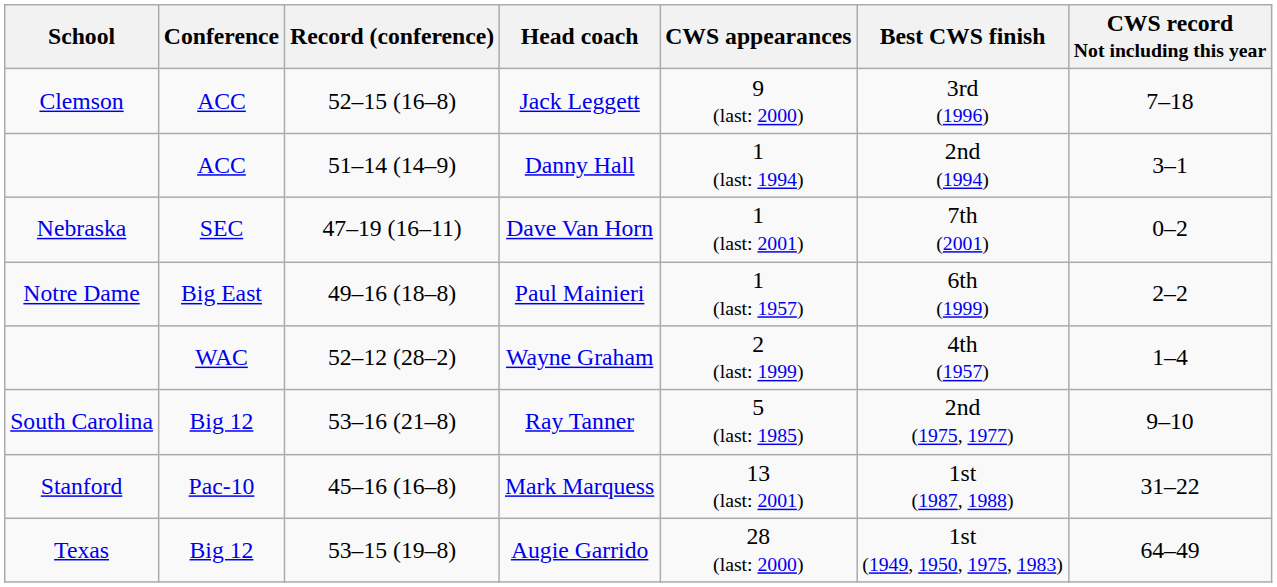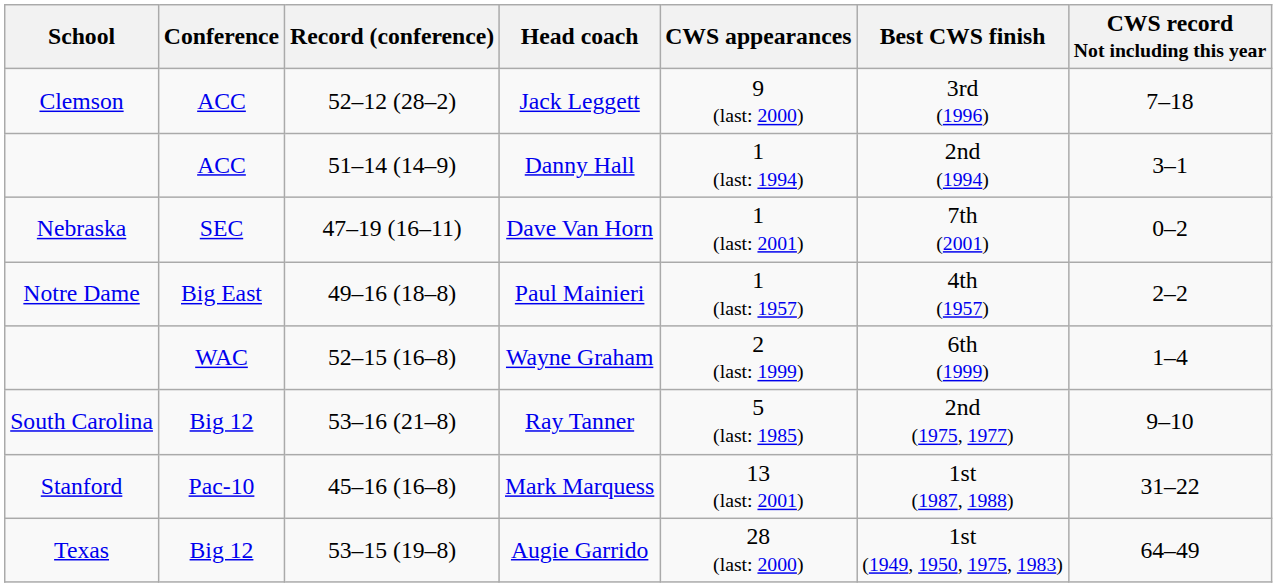 <table class="wikitable">
 <tr>
 <th>School</th>
 <th>Conference</th>
 <th>Record (conference)</th>
 <th>Head coach</th>
 <th>CWS appearances</th>
 <th>Best CWS finish</th>
 <th>CWS record<br><small>Not including this year</small></th>
 </tr>
 <tr align=center>
 <td><a href='#'>Clemson</a></td>
 <td><a href='#'>ACC</a></td>
-<td>52–15 (16–8)</td>
+<td>52–12 (28–2)</td>
 <td><a href='#'>Jack Leggett</a></td>
 <td>9<br><small>(last: <a href='#'>2000</a>)</small></td>
 <td>3rd<br><small>(<a href='#'>1996</a>)</small></td>
 <td>7–18</td>
 </tr>
 <tr align=center>
 <td></td>
 <td><a href='#'>ACC</a></td>
 <td>51–14 (14–9)</td>
 <td><a href='#'>Danny Hall</a></td>
 <td>1<br><small>(last: <a href='#'>1994</a>)</small></td>
 <td>2nd<br><small>(<a href='#'>1994</a>)</small></td>
 <td>3–1</td>
 </tr>
 <tr align=center>
 <td><a href='#'>Nebraska</a></td>
 <td><a href='#'>SEC</a></td>
 <td>47–19 (16–11)</td>
 <td><a href='#'>Dave Van Horn</a></td>
 <td>1<br><small>(last: <a href='#'>2001</a>)</small></td>
 <td>7th<br><small>(<a href='#'>2001</a>)</small></td>
 <td>0–2</td>
 </tr>
 <tr align=center>
 <td><a href='#'>Notre Dame</a></td>
 <td><a href='#'>Big East</a></td>
 <td>49–16 (18–8)</td>
 <td><a href='#'>Paul Mainieri</a></td>
 <td>1<br><small>(last: <a href='#'>1957</a>)</small></td>
-<td>6th<br><small>(<a href='#'>1999</a>)</small></td>
+<td>4th<br><small>(<a href='#'>1957</a>)</small></td>
 <td>2–2</td>
 </tr>
 <tr align=center>
 <td></td>
 <td><a href='#'>WAC</a></td>
-<td>52–12 (28–2)</td>
+<td>52–15 (16–8)</td>
 <td><a href='#'>Wayne Graham</a></td>
 <td>2<br><small>(last: <a href='#'>1999</a>)</small></td>
-<td>4th<br><small>(<a href='#'>1957</a>)</small></td>
+<td>6th<br><small>(<a href='#'>1999</a>)</small></td>
 <td>1–4</td>
 </tr>
 <tr align=center>
 <td><a href='#'>South Carolina</a></td>
 <td><a href='#'>Big 12</a></td>
 <td>53–16 (21–8)</td>
 <td><a href='#'>Ray Tanner</a></td>
 <td>5<br><small>(last: <a href='#'>1985</a>)</small></td>
 <td>2nd<br><small>(<a href='#'>1975</a>, <a href='#'>1977</a>)</small></td>
 <td>9–10</td>
 </tr>
 <tr align=center>
 <td><a href='#'>Stanford</a></td>
 <td><a href='#'>Pac-10</a></td>
 <td>45–16 (16–8)</td>
 <td><a href='#'>Mark Marquess</a></td>
 <td>13<br><small>(last: <a href='#'>2001</a>)</small></td>
 <td>1st<br><small>(<a href='#'>1987</a>, <a href='#'>1988</a>)</small></td>
 <td>31–22</td>
 </tr>
 <tr align=center>
 <td><a href='#'>Texas</a></td>
 <td><a href='#'>Big 12</a></td>
 <td>53–15 (19–8)</td>
 <td><a href='#'>Augie Garrido</a></td>
 <td>28<br><small>(last: <a href='#'>2000</a>)</small></td>
 <td>1st<br><small>(<a href='#'>1949</a>, <a href='#'>1950</a>, <a href='#'>1975</a>, <a href='#'>1983</a>)</small></td>
 <td>64–49</td>
 </tr>
 </table>
